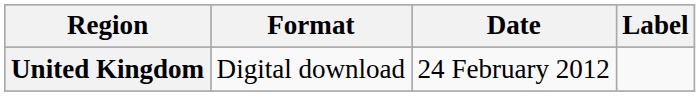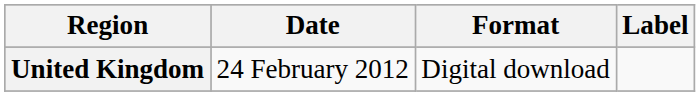 <table class="wikitable plainrowheaders">
 <tr>
 <th>Region</th>
+<th>Date</th>
 <th>Format</th>
-<th>Date</th>
 <th>Label</th>
 </tr>
 <tr>
 <th scope="row">United Kingdom</th>
+<td>24 February 2012</td>
 <td>Digital download</td>
-<td>24 February 2012</td>
 <td></td>
 </tr>
 </table>
